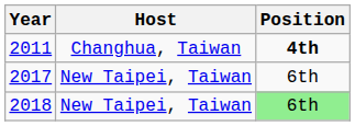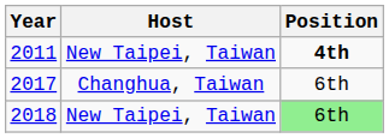 <table class="wikitable" style="text-align: center;">
 <tr>
 <th>Year</th>
 <th>Host</th>
 <th>Position</th>
 </tr>
 <tr>
 <td><a href='#'>2011</a></td>
-<td> <a href='#'>Changhua</a>, <a href='#'>Taiwan</a></td>
+<td> <a href='#'>New Taipei</a>, <a href='#'>Taiwan</a></td>
 <td><strong>4th</strong></td>
 </tr>
 <tr>
 <td><a href='#'>2017</a></td>
-<td> <a href='#'>New Taipei</a>, <a href='#'>Taiwan</a></td>
+<td> <a href='#'>Changhua</a>, <a href='#'>Taiwan</a></td>
 <td>6th</td>
 </tr>
 <tr>
 <td><a href='#'>2018</a></td>
 <td> <a href='#'>New Taipei</a>, <a href='#'>Taiwan</a></td>
 <td style="background: lightgreen;">6th</td>
 </tr>
 </table>
